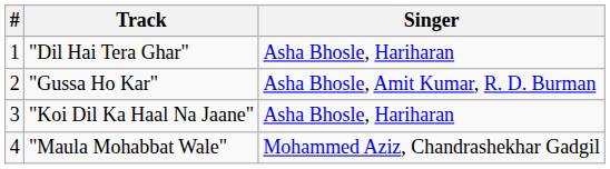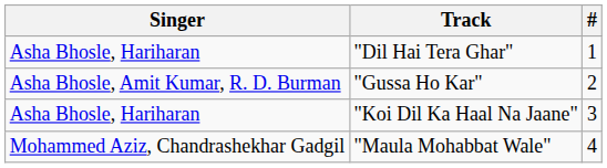 <table class="wikitable">
 <tr>
+<th>Singer</th>
+<th>Track</th>
 <th>#</th>
-<th>Track</th>
-<th>Singer</th>
 </tr>
 <tr>
+<td><a href='#'>Asha Bhosle</a>, <a href='#'>Hariharan</a></td>
+<td>"Dil Hai Tera Ghar"</td>
 <td>1</td>
-<td>"Dil Hai Tera Ghar"</td>
-<td><a href='#'>Asha Bhosle</a>, <a href='#'>Hariharan</a></td>
 </tr>
 <tr>
+<td><a href='#'>Asha Bhosle</a>, <a href='#'>Amit Kumar</a>, <a href='#'>R. D. Burman</a></td>
+<td>"Gussa Ho Kar"</td>
 <td>2</td>
-<td>"Gussa Ho Kar"</td>
-<td><a href='#'>Asha Bhosle</a>, <a href='#'>Amit Kumar</a>, <a href='#'>R. D. Burman</a></td>
 </tr>
 <tr>
+<td><a href='#'>Asha Bhosle</a>, <a href='#'>Hariharan</a></td>
+<td>"Koi Dil Ka Haal Na Jaane"</td>
 <td>3</td>
-<td>"Koi Dil Ka Haal Na Jaane"</td>
-<td><a href='#'>Asha Bhosle</a>, <a href='#'>Hariharan</a></td>
 </tr>
 <tr>
+<td><a href='#'>Mohammed Aziz</a>, Chandrashekhar Gadgil</td>
+<td>"Maula Mohabbat Wale"</td>
 <td>4</td>
-<td>"Maula Mohabbat Wale"</td>
-<td><a href='#'>Mohammed Aziz</a>, Chandrashekhar Gadgil</td>
 </tr>
 </table>
